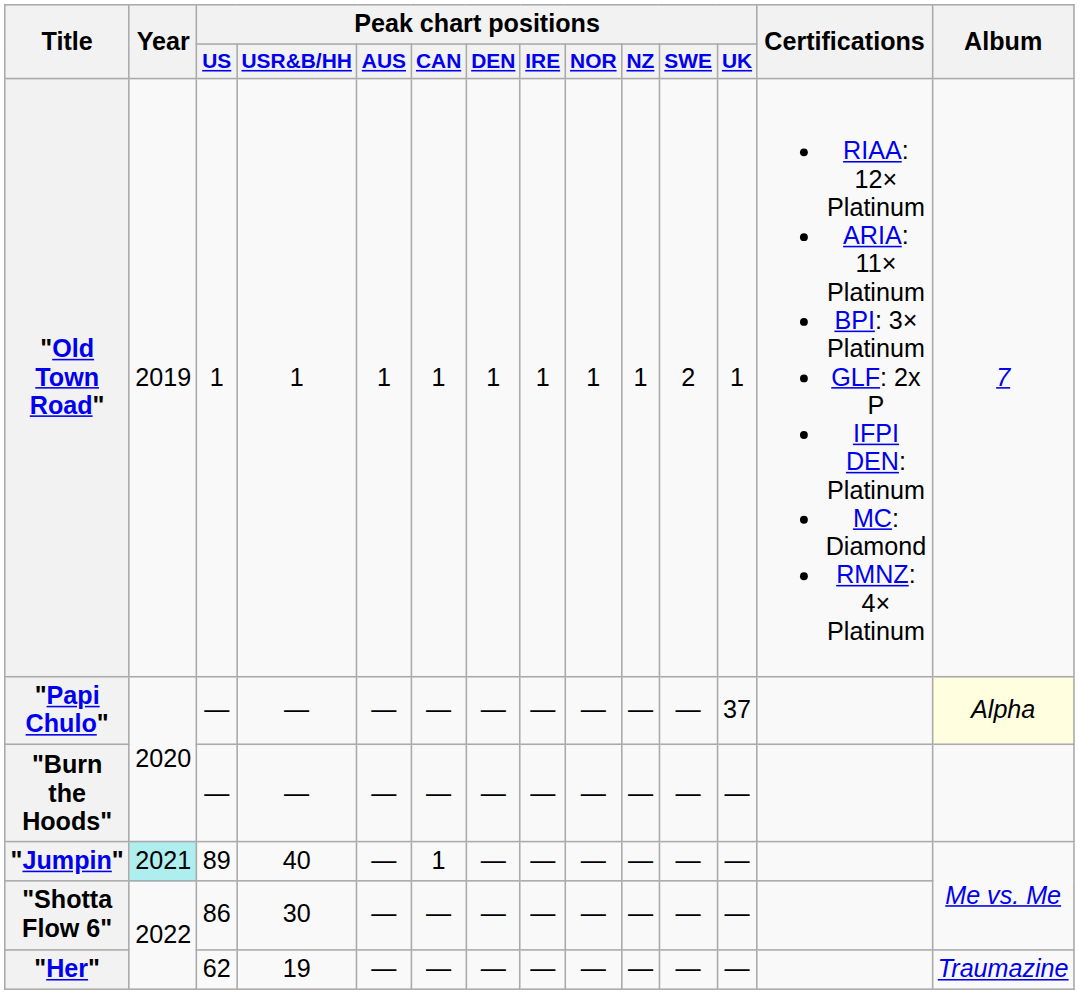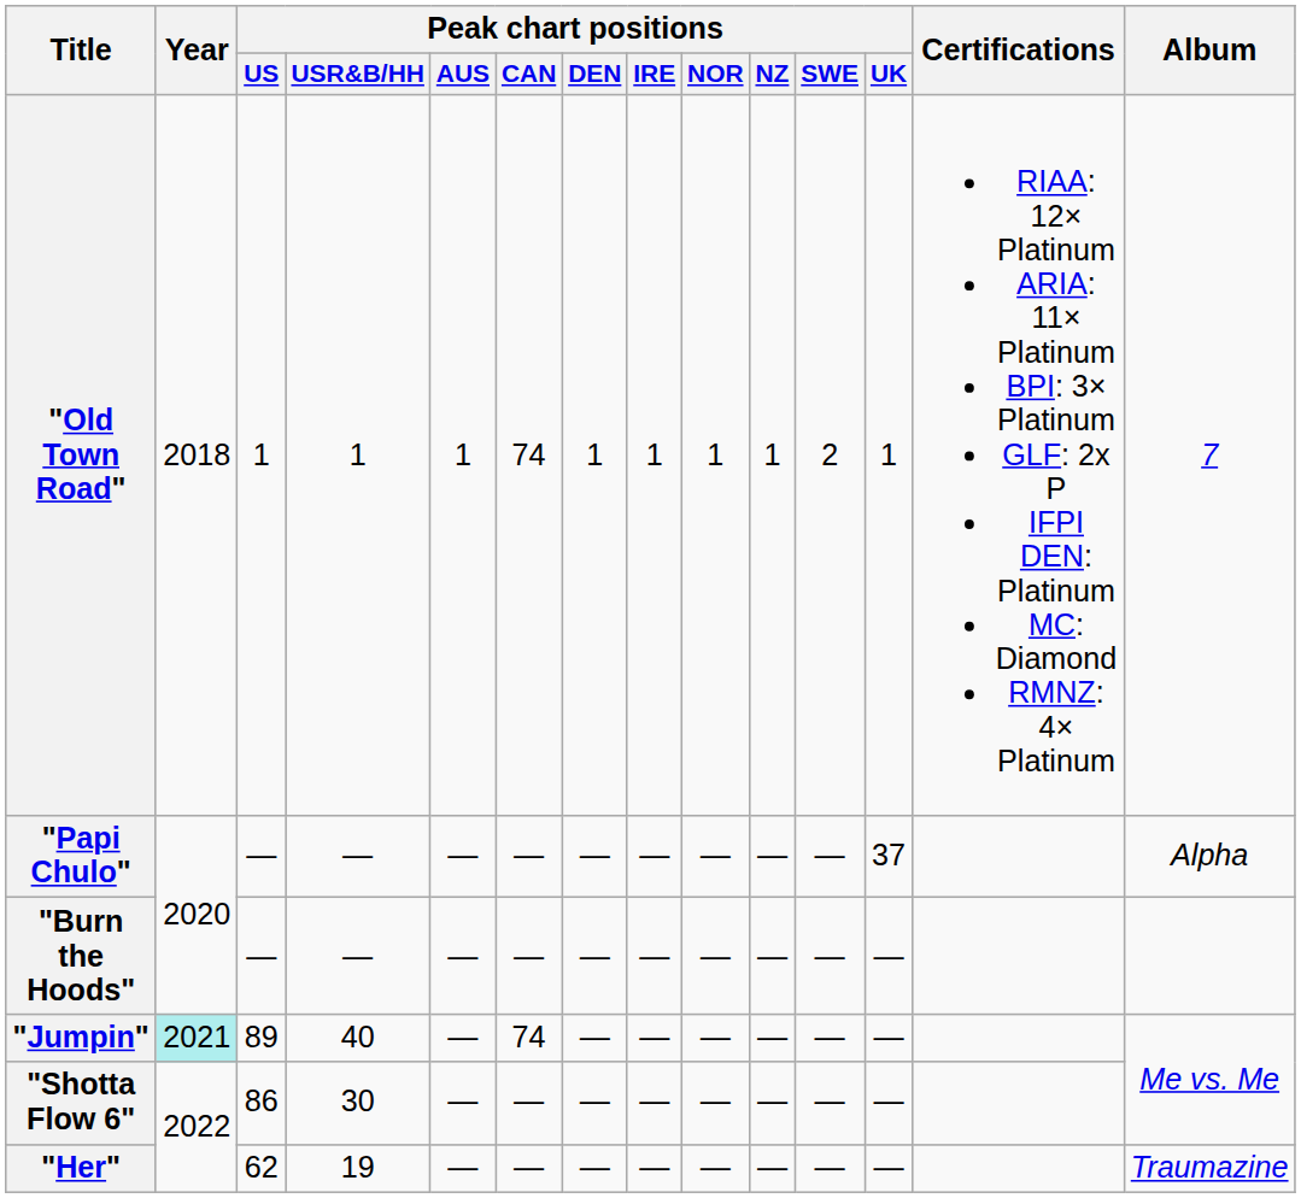 <table class="wikitable plainrowheaders" style="text-align:center;">
 <tr>
 <th rowspan="2">Title</th>
 <th rowspan="2">Year</th>
 <th colspan="10">Peak chart positions</th>
 <th rowspan="2">Certifications</th>
 <th rowspan="2">Album</th>
 </tr>
 <tr style="font-size:smaller;">
 <th scope="col" style="width:3.5em;"><a href='#'>US</a></th>
 <th scope="col" style="width:3.5em;"><a href='#'>USR&B/HH</a></th>
 <th scope="col" style="width:3.5em;"><a href='#'>AUS</a></th>
 <th scope="col" style="width:3.5em;"><a href='#'>CAN</a></th>
 <th scope="col" style="width:3.5em;"><a href='#'>DEN</a></th>
 <th scope="col" style="width:3.5em;"><a href='#'>IRE</a></th>
 <th scope="col" style="width:3.5em;"><a href='#'>NOR</a></th>
 <th scope="col" style="width:3.5em;"><a href='#'>NZ</a></th>
 <th scope="col" style="width:3.5em;"><a href='#'>SWE</a></th>
 <th scope="col" style="width:3.5em;"><a href='#'>UK</a></th>
 </tr>
 <tr>
 <th scope="row">"<a href='#'>Old Town Road</a>"<br></th>
-<td rowspan="1">2019</td>
+<td rowspan="1">2018</td>
 <td>1<br></td>
 <td>1<br></td>
 <td>1<br></td>
-<td>1<br></td>
+<td>74</td>
 <td>1<br></td>
 <td>1<br></td>
 <td>1<br></td>
 <td>1<br></td>
 <td>2<br></td>
 <td>1<br></td>
 <td><br><ul><li><a href='#'>RIAA</a>: 12× Platinum</li><li><a href='#'>ARIA</a>: 11× Platinum</li><li><a href='#'>BPI</a>: 3× Platinum</li><li><a href='#'>GLF</a>: 2x P </li><li><a href='#'>IFPI DEN</a>: Platinum</li><li><a href='#'>MC</a>: Diamond</li><li><a href='#'>RMNZ</a>: 4× Platinum</li></ul></td>
 <td><em><a href='#'>7</a></em></td>
 </tr>
 <tr>
 <th scope="row">"<a href='#'>Papi Chulo</a>"<br></th>
 <td rowspan="2">2020</td>
 <td>—</td>
 <td>—</td>
 <td>—</td>
 <td>—</td>
 <td>—</td>
 <td>—</td>
 <td>—</td>
 <td>—</td>
 <td>—</td>
 <td>37<br></td>
 <td></td>
-<td style="background: lightyellow;"><em>Alpha</em></td>
+<td><em>Alpha</em></td>
 </tr>
 <tr>
 <th scope="row">"Burn the Hoods"<br></th>
 <td>—</td>
 <td>—</td>
 <td>—</td>
 <td>—</td>
 <td>—</td>
 <td>—</td>
 <td>—</td>
 <td>—</td>
 <td>—</td>
 <td>—</td>
 <td></td>
 <td></td>
 </tr>
 <tr>
 <th scope="row">"<a href='#'>Jumpin</a>"<br></th>
 <td style="background: paleturquoise;">2021</td>
 <td>89</td>
 <td>40</td>
 <td>—</td>
-<td>1<br></td>
+<td>74</td>
 <td>—</td>
 <td>—</td>
 <td>—</td>
 <td>—</td>
 <td>—</td>
 <td>—</td>
 <td></td>
 <td rowspan="2"><em><a href='#'>Me vs. Me</a></em></td>
 </tr>
 <tr>
 <th scope="row">"Shotta Flow 6"<br></th>
 <td rowspan="2">2022</td>
 <td>86</td>
 <td>30</td>
 <td>—</td>
 <td>—</td>
 <td>—</td>
 <td>—</td>
 <td>—</td>
 <td>—</td>
 <td>—</td>
 <td>—</td>
 <td></td>
 </tr>
 <tr>
 <th scope="row">"<a href='#'>Her</a>"<br></th>
 <td>62</td>
 <td>19</td>
 <td>—</td>
 <td>—</td>
 <td>—</td>
 <td>—</td>
 <td>—</td>
 <td>—</td>
 <td>—</td>
 <td>—</td>
 <td></td>
 <td><em><a href='#'>Traumazine</a></em></td>
 </tr>
 </table>
